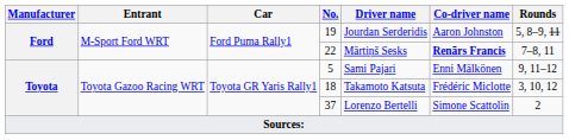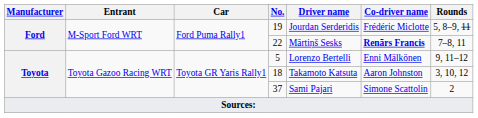 <table class="wikitable" style="font-size: 85%;">
 <tr>
 <th><a href='#'>Manufacturer</a></th>
 <th>Entrant</th>
 <th>Car</th>
 <th><a href='#'>No.</a></th>
 <th><a href='#'>Driver name</a></th>
 <th><a href='#'>Co-driver name</a></th>
 <th>Rounds</th>
 </tr>
 <tr>
 <th rowspan="2"><a href='#'>Ford</a></th>
 <td rowspan="2"> <a href='#'>M-Sport Ford WRT</a></td>
 <td rowspan="2"><a href='#'>Ford Puma Rally1</a></td>
 <td align="center">19</td>
 <td> <a href='#'>Jourdan Serderidis</a></td>
-<td> <a href='#'>Aaron Johnston</a></td>
+<td> <a href='#'>Frédéric Miclotte</a></td>
 <td align="center">5, 8–9, <del>11</del></td>
 </tr>
 <tr>
 <td align="center">22</td>
 <td> <a href='#'>Mārtiņš Sesks</a></td>
 <td><strong> <a href='#'>Renārs Francis</a></strong></td>
 <td align="center">7–8, 11</td>
 </tr>
 <tr>
 <th rowspan="3"><a href='#'>Toyota</a></th>
 <td rowspan="3"> <a href='#'>Toyota Gazoo Racing WRT</a></td>
 <td rowspan="3"><a href='#'>Toyota GR Yaris Rally1</a></td>
 <td align="center">5</td>
-<td> <a href='#'>Sami Pajari</a></td>
+<td> <a href='#'>Lorenzo Bertelli</a></td>
 <td> <a href='#'>Enni Mälkönen</a></td>
 <td align="center">9, 11–12</td>
 </tr>
 <tr>
 <td align="center">18</td>
 <td> <a href='#'>Takamoto Katsuta</a></td>
-<td> <a href='#'>Frédéric Miclotte</a></td>
+<td> <a href='#'>Aaron Johnston</a></td>
 <td align="center">3, 10, 12</td>
 </tr>
 <tr>
 <td align="center">37</td>
-<td> <a href='#'>Lorenzo Bertelli</a></td>
+<td> <a href='#'>Sami Pajari</a></td>
 <td> <a href='#'>Simone Scattolin</a></td>
 <td align="center">2</td>
 </tr>
 <tr>
 <td colspan="7" style="background-color:#EAECF0;text-align:center"><strong>Sources:</strong></td>
 </tr>
 </table>
